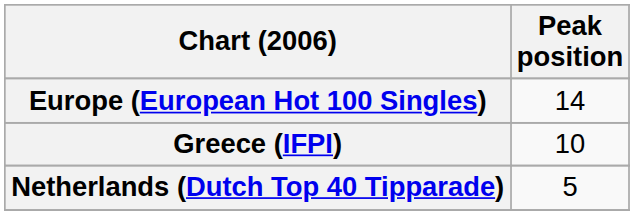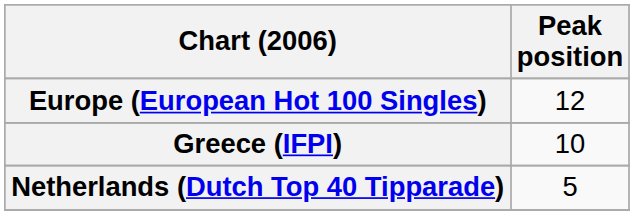 <table class="wikitable sortable plainrowheaders" style="text-align:center">
 <tr>
 <th scope="col">Chart (2006)</th>
 <th scope="col">Peak<br>position</th>
 </tr>
 <tr>
 </tr>
 <tr>
 </tr>
 <tr>
 </tr>
 <tr>
 </tr>
 <tr>
 </tr>
 <tr>
 <th scope="row">Europe (<a href='#'>European Hot 100 Singles</a>)</th>
-<td>14</td>
+<td>12</td>
 </tr>
 <tr>
 </tr>
 <tr>
 </tr>
 <tr>
 <th scope="row">Greece (<a href='#'>IFPI</a>)</th>
 <td>10</td>
 </tr>
 <tr>
 </tr>
 <tr>
 </tr>
 <tr>
 </tr>
 <tr>
 </tr>
 <tr>
 <th scope="row">Netherlands (<a href='#'>Dutch Top 40 Tipparade</a>)</th>
 <td>5</td>
 </tr>
 <tr>
 </tr>
 <tr>
 </tr>
 <tr>
 </tr>
 <tr>
 </tr>
 <tr>
 </tr>
 </table>
